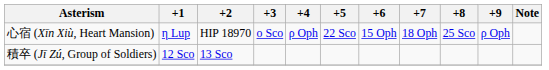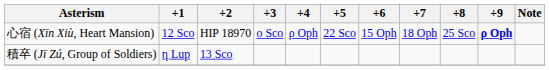 <table class = "wikitable">
 <tr>
 <th>Asterism</th>
 <th>+1</th>
 <th>+2</th>
 <th>+3</th>
 <th>+4</th>
 <th>+5</th>
 <th>+6</th>
 <th>+7</th>
 <th>+8</th>
 <th>+9</th>
 <th>Note</th>
 </tr>
 <tr>
 <td>心宿 (<em>Xīn Xiù</em>, Heart Mansion)</td>
-<td><a href='#'>η Lup</a></td>
+<td><a href='#'>12 Sco</a></td>
 <td>HIP 18970</td>
 <td><a href='#'>ο Sco</a></td>
 <td><a href='#'>ρ Oph</a></td>
 <td><a href='#'>22 Sco</a></td>
 <td><a href='#'>15 Oph</a></td>
 <td><a href='#'>18 Oph</a></td>
 <td><a href='#'>25 Sco</a></td>
-<td><a href='#'>ρ Oph</a></td>
+<td><strong><a href='#'>ρ Oph</a></strong></td>
 <td></td>
 </tr>
 <tr>
 <td>積卒 (<em>Jī Zú</em>, Group of Soldiers)</td>
-<td><a href='#'>12 Sco</a></td>
+<td><a href='#'>η Lup</a></td>
 <td><a href='#'>13 Sco</a></td>
 <td></td>
 <td></td>
 <td></td>
 <td></td>
 <td></td>
 <td></td>
 <td></td>
 <td></td>
 </tr>
 <tr>
 </tr>
 </table>
